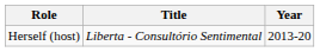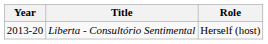 <table class="wikitable sortable">
 <tr>
+<th>Year</th>
+<th>Title</th>
 <th>Role</th>
-<th>Title</th>
-<th>Year</th>
 </tr>
 <tr>
+<td>2013-20</td>
+<td><em>Liberta - Consultório Sentimental</em></td>
 <td>Herself (host)</td>
-<td><em>Liberta - Consultório Sentimental</em></td>
-<td>2013-20</td>
 </tr>
 </table>
